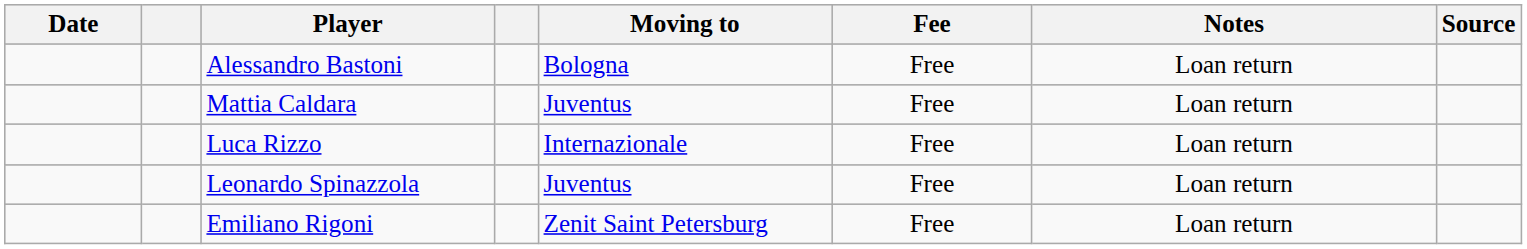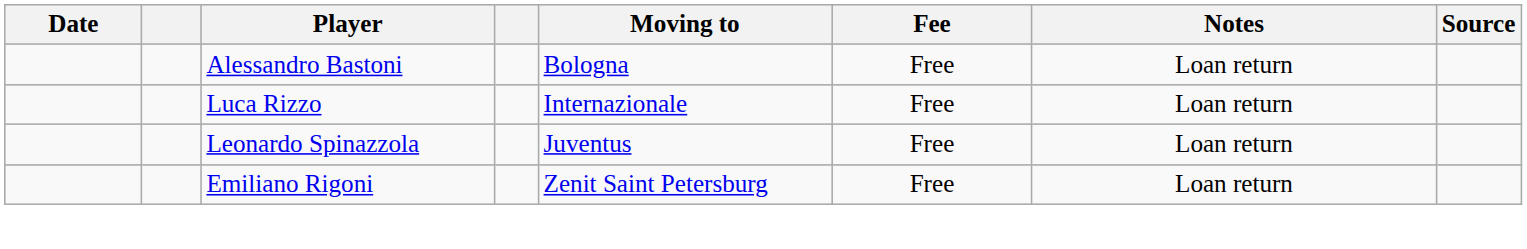 <table class="wikitable sortable">
 <tr>
 <th style="width:80px;">Date</th>
 <th style="width:30px;"></th>
 <th style="width:180px;">Player</th>
 <th style="width:20px;"></th>
 <th style="width:180px;">Moving to</th>
 <th style="width:120px;" class="unsortable">Fee</th>
 <th style="width:250px;" class="unsortable">Notes</th>
 <th style="width:20px;">Source</th>
 </tr>
 <tr>
 <td></td>
 <td align=center></td>
 <td> <a href='#'>Alessandro Bastoni</a></td>
 <td align=center></td>
 <td> <a href='#'>Bologna</a></td>
-<td align=center>Free</td>
-<td align=center>Loan return</td>
-<td></td>
-</tr>
-<tr>
-<td></td>
-<td align=center></td>
-<td> <a href='#'>Mattia Caldara</a></td>
-<td align=center></td>
-<td> <a href='#'>Juventus</a></td>
 <td align=center>Free</td>
 <td align=center>Loan return</td>
 <td></td>
 </tr>
 <tr>
 <td></td>
 <td align=center></td>
 <td> <a href='#'>Luca Rizzo</a></td>
 <td align=center></td>
 <td> <a href='#'>Internazionale</a></td>
 <td align=center>Free</td>
 <td align=center>Loan return</td>
 <td></td>
 </tr>
 <tr>
 <td></td>
 <td align=center></td>
 <td> <a href='#'>Leonardo Spinazzola</a></td>
 <td align=center></td>
 <td> <a href='#'>Juventus</a></td>
 <td align=center>Free</td>
 <td align=center>Loan return</td>
 <td></td>
 </tr>
 <tr>
 <td></td>
 <td align=center></td>
 <td> <a href='#'>Emiliano Rigoni</a></td>
 <td align=center></td>
 <td> <a href='#'>Zenit Saint Petersburg</a></td>
 <td align=center>Free</td>
 <td align=center>Loan return</td>
 <td></td>
 </tr>
 </table>
